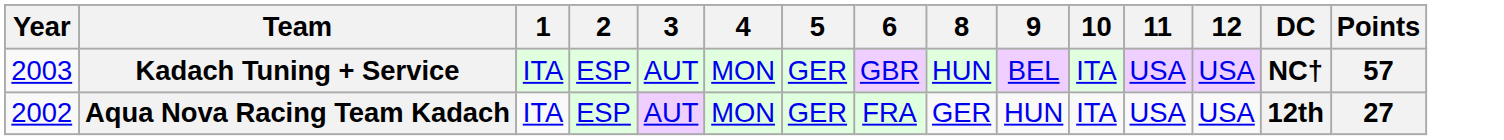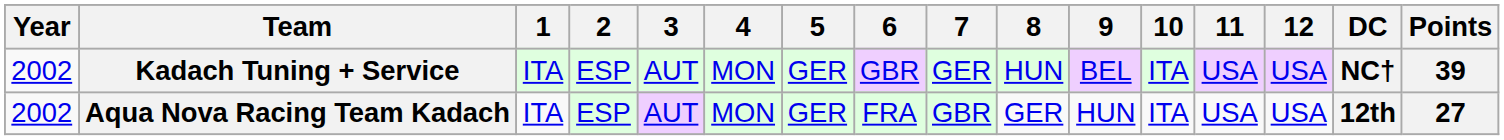 <table class="wikitable" style="text-align:center; font-size:90%">
 <tr>
 <th>Year</th>
 <th>Team</th>
 <th>1</th>
 <th>2</th>
 <th>3</th>
 <th>4</th>
 <th>5</th>
 <th>6</th>
+<th>7</th>
 <th>8</th>
 <th>9</th>
 <th>10</th>
 <th>11</th>
 <th>12</th>
 <th>DC</th>
 <th>Points</th>
 </tr>
 <tr>
-<td><a href='#'>2003</a></td>
+<td><a href='#'>2002</a></td>
 <th>Kadach Tuning + Service</th>
 <td style="background:#DFFFDF;"><a href='#'>ITA</a><br></td>
 <td style="background:#DFFFDF;"><a href='#'>ESP</a><br></td>
 <td style="background:#DFFFDF;"><a href='#'>AUT</a><br></td>
 <td style="background:#DFFFDF;"><a href='#'>MON</a><br></td>
 <td style="background:#DFFFDF;"><a href='#'>GER</a><br></td>
 <td style="background:#EFCFFF;"><a href='#'>GBR</a><br></td>
+<td style="background:#DFFFDF;"><a href='#'>GER</a><br></td>
 <td style="background:#DFFFDF;"><a href='#'>HUN</a><br></td>
 <td style="background:#EFCFFF;"><a href='#'>BEL</a><br></td>
 <td style="background:#DFFFDF;"><a href='#'>ITA</a><br></td>
 <td style="background:#EFCFFF;"><a href='#'>USA</a><br></td>
 <td style="background:#EFCFFF;"><a href='#'>USA</a><br></td>
 <th>NC†</th>
-<th>57</th>
+<th>39</th>
 </tr>
 <tr>
 <td><a href='#'>2002</a></td>
 <th>Aqua Nova Racing Team Kadach</th>
 <td><a href='#'>ITA</a></td>
 <td style="background:#DFFFDF"><a href='#'>ESP</a><br></td>
 <td style="background:#EFCFFF"><a href='#'>AUT</a><br></td>
 <td style="background:#DFFFDF;"><a href='#'>MON</a><br></td>
 <td style="background:#DFFFDF"><a href='#'>GER</a><br></td>
 <td style="background:#DFFFDF;"><a href='#'>FRA</a><br></td>
+<td style="background:#DFFFDF;"><a href='#'>GBR</a><br></td>
 <td><a href='#'>GER</a></td>
 <td><a href='#'>HUN</a></td>
 <td><a href='#'>ITA</a></td>
 <td><a href='#'>USA</a></td>
 <td><a href='#'>USA</a></td>
 <th>12th</th>
 <th>27</th>
 </tr>
 </table>
